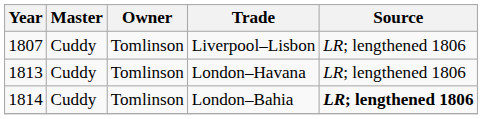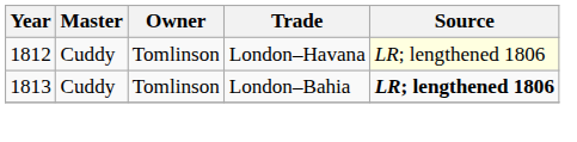 <table class=" wikitable">
 <tr>
 <th>Year</th>
 <th>Master</th>
 <th>Owner</th>
 <th>Trade</th>
 <th>Source</th>
 </tr>
 <tr>
-<td>1807</td>
+<td>1812</td>
 <td>Cuddy</td>
 <td>Tomlinson</td>
-<td>Liverpool–Lisbon</td>
-<td><em>LR</em>; lengthened 1806</td>
+<td>London–Havana</td>
+<td style="background: lightyellow;"><em>LR</em>; lengthened 1806</td>
 </tr>
 <tr>
 <td>1813</td>
-<td>Cuddy</td>
-<td>Tomlinson</td>
-<td>London–Havana</td>
-<td><em>LR</em>; lengthened 1806</td>
-</tr>
-<tr>
-<td>1814</td>
 <td>Cuddy</td>
 <td>Tomlinson</td>
 <td>London–Bahia</td>
 <td><strong><em>LR</em>; lengthened 1806</strong></td>
 </tr>
 <tr>
 </tr>
 </table>
